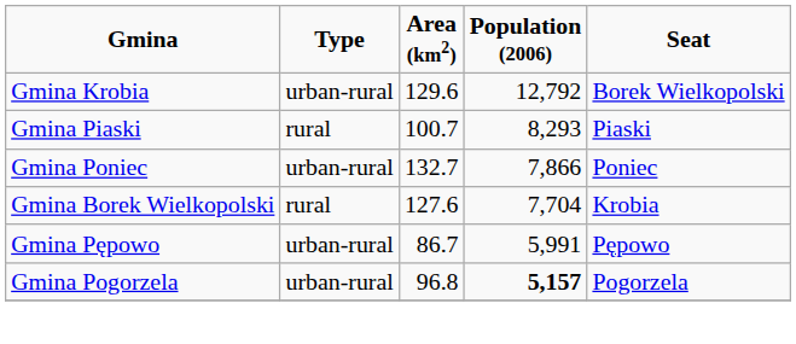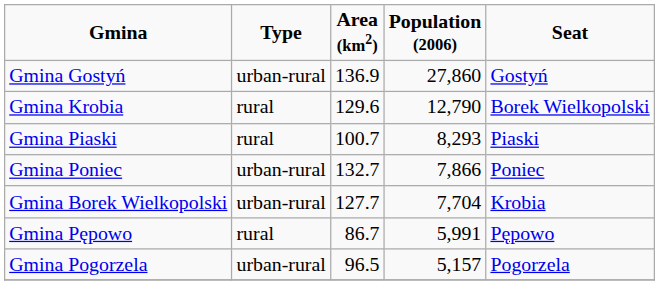 <table class="wikitable">
 <tr>
 <td style="text-align:center;"><strong>Gmina</strong></td>
 <td style="text-align:center;"><strong>Type</strong></td>
 <td style="text-align:center;"><strong>Area<br><small>(km<sup>2</sup>)</small></strong></td>
 <td style="text-align:center;"><strong>Population<br><small>(2006)</small></strong></td>
 <td style="text-align:center;"><strong>Seat</strong></td>
 </tr>
 <tr>
+<td><a href='#'>Gmina Gostyń</a></td>
+<td>urban-rural</td>
+<td style="text-align:right;">136.9</td>
+<td style="text-align:right;">27,860</td>
+<td><a href='#'>Gostyń</a></td>
+</tr>
+<tr>
 <td><a href='#'>Gmina Krobia</a></td>
-<td>urban-rural</td>
+<td>rural</td>
 <td style="text-align:right;">129.6</td>
-<td style="text-align:right;">12,792</td>
+<td style="text-align:right;">12,790</td>
 <td><a href='#'>Borek Wielkopolski</a></td>
 </tr>
 <tr>
 <td><a href='#'>Gmina Piaski</a></td>
 <td>rural</td>
 <td style="text-align:right;">100.7</td>
 <td style="text-align:right;">8,293</td>
 <td><a href='#'>Piaski</a></td>
 </tr>
 <tr>
 <td><a href='#'>Gmina Poniec</a></td>
 <td>urban-rural</td>
 <td style="text-align:right;">132.7</td>
 <td style="text-align:right;">7,866</td>
 <td><a href='#'>Poniec</a></td>
 </tr>
 <tr>
 <td><a href='#'>Gmina Borek Wielkopolski</a></td>
-<td>rural</td>
-<td style="text-align:right;">127.6</td>
+<td>urban-rural</td>
+<td style="text-align:right;">127.7</td>
 <td style="text-align:right;">7,704</td>
 <td><a href='#'>Krobia</a></td>
 </tr>
 <tr>
 <td><a href='#'>Gmina Pępowo</a></td>
-<td>urban-rural</td>
+<td>rural</td>
 <td style="text-align:right;">86.7</td>
 <td style="text-align:right;">5,991</td>
 <td><a href='#'>Pępowo</a></td>
 </tr>
 <tr>
 <td><a href='#'>Gmina Pogorzela</a></td>
 <td>urban-rural</td>
-<td style="text-align:right;">96.8</td>
-<td style="text-align:right;"><strong>5,157</strong></td>
+<td style="text-align:right;">96.5</td>
+<td style="text-align:right;">5,157</td>
 <td><a href='#'>Pogorzela</a></td>
 </tr>
 <tr>
 </tr>
 </table>
